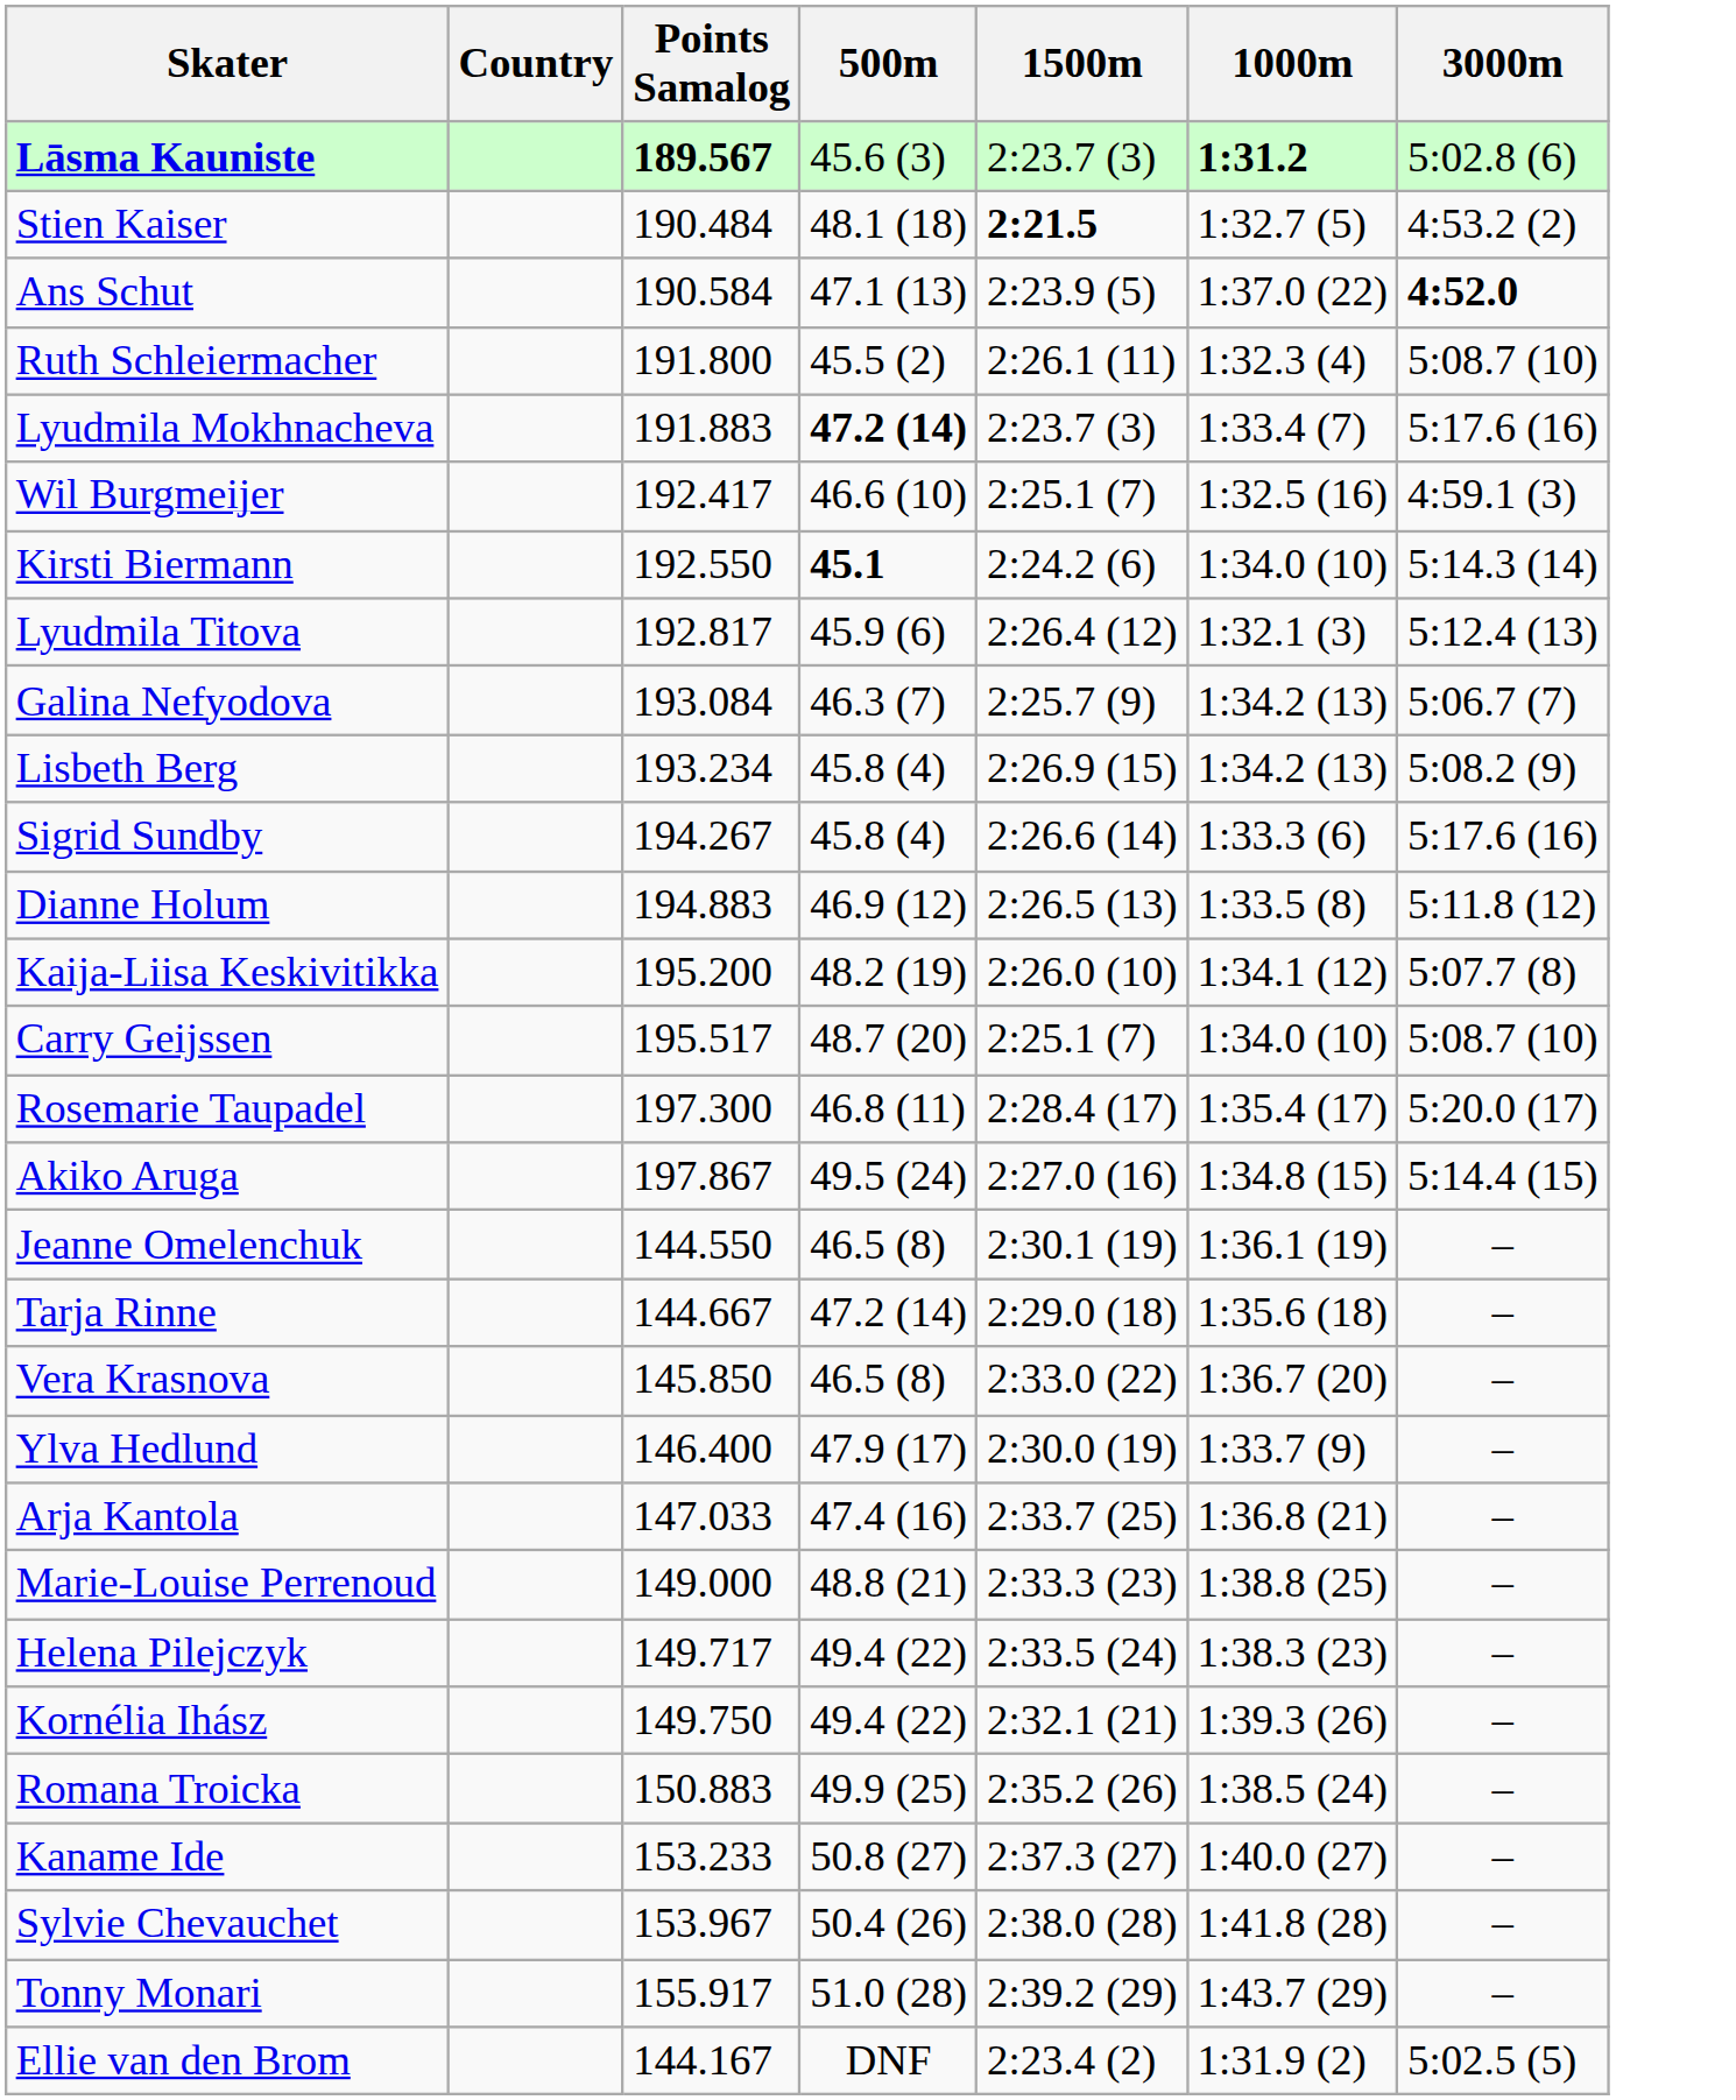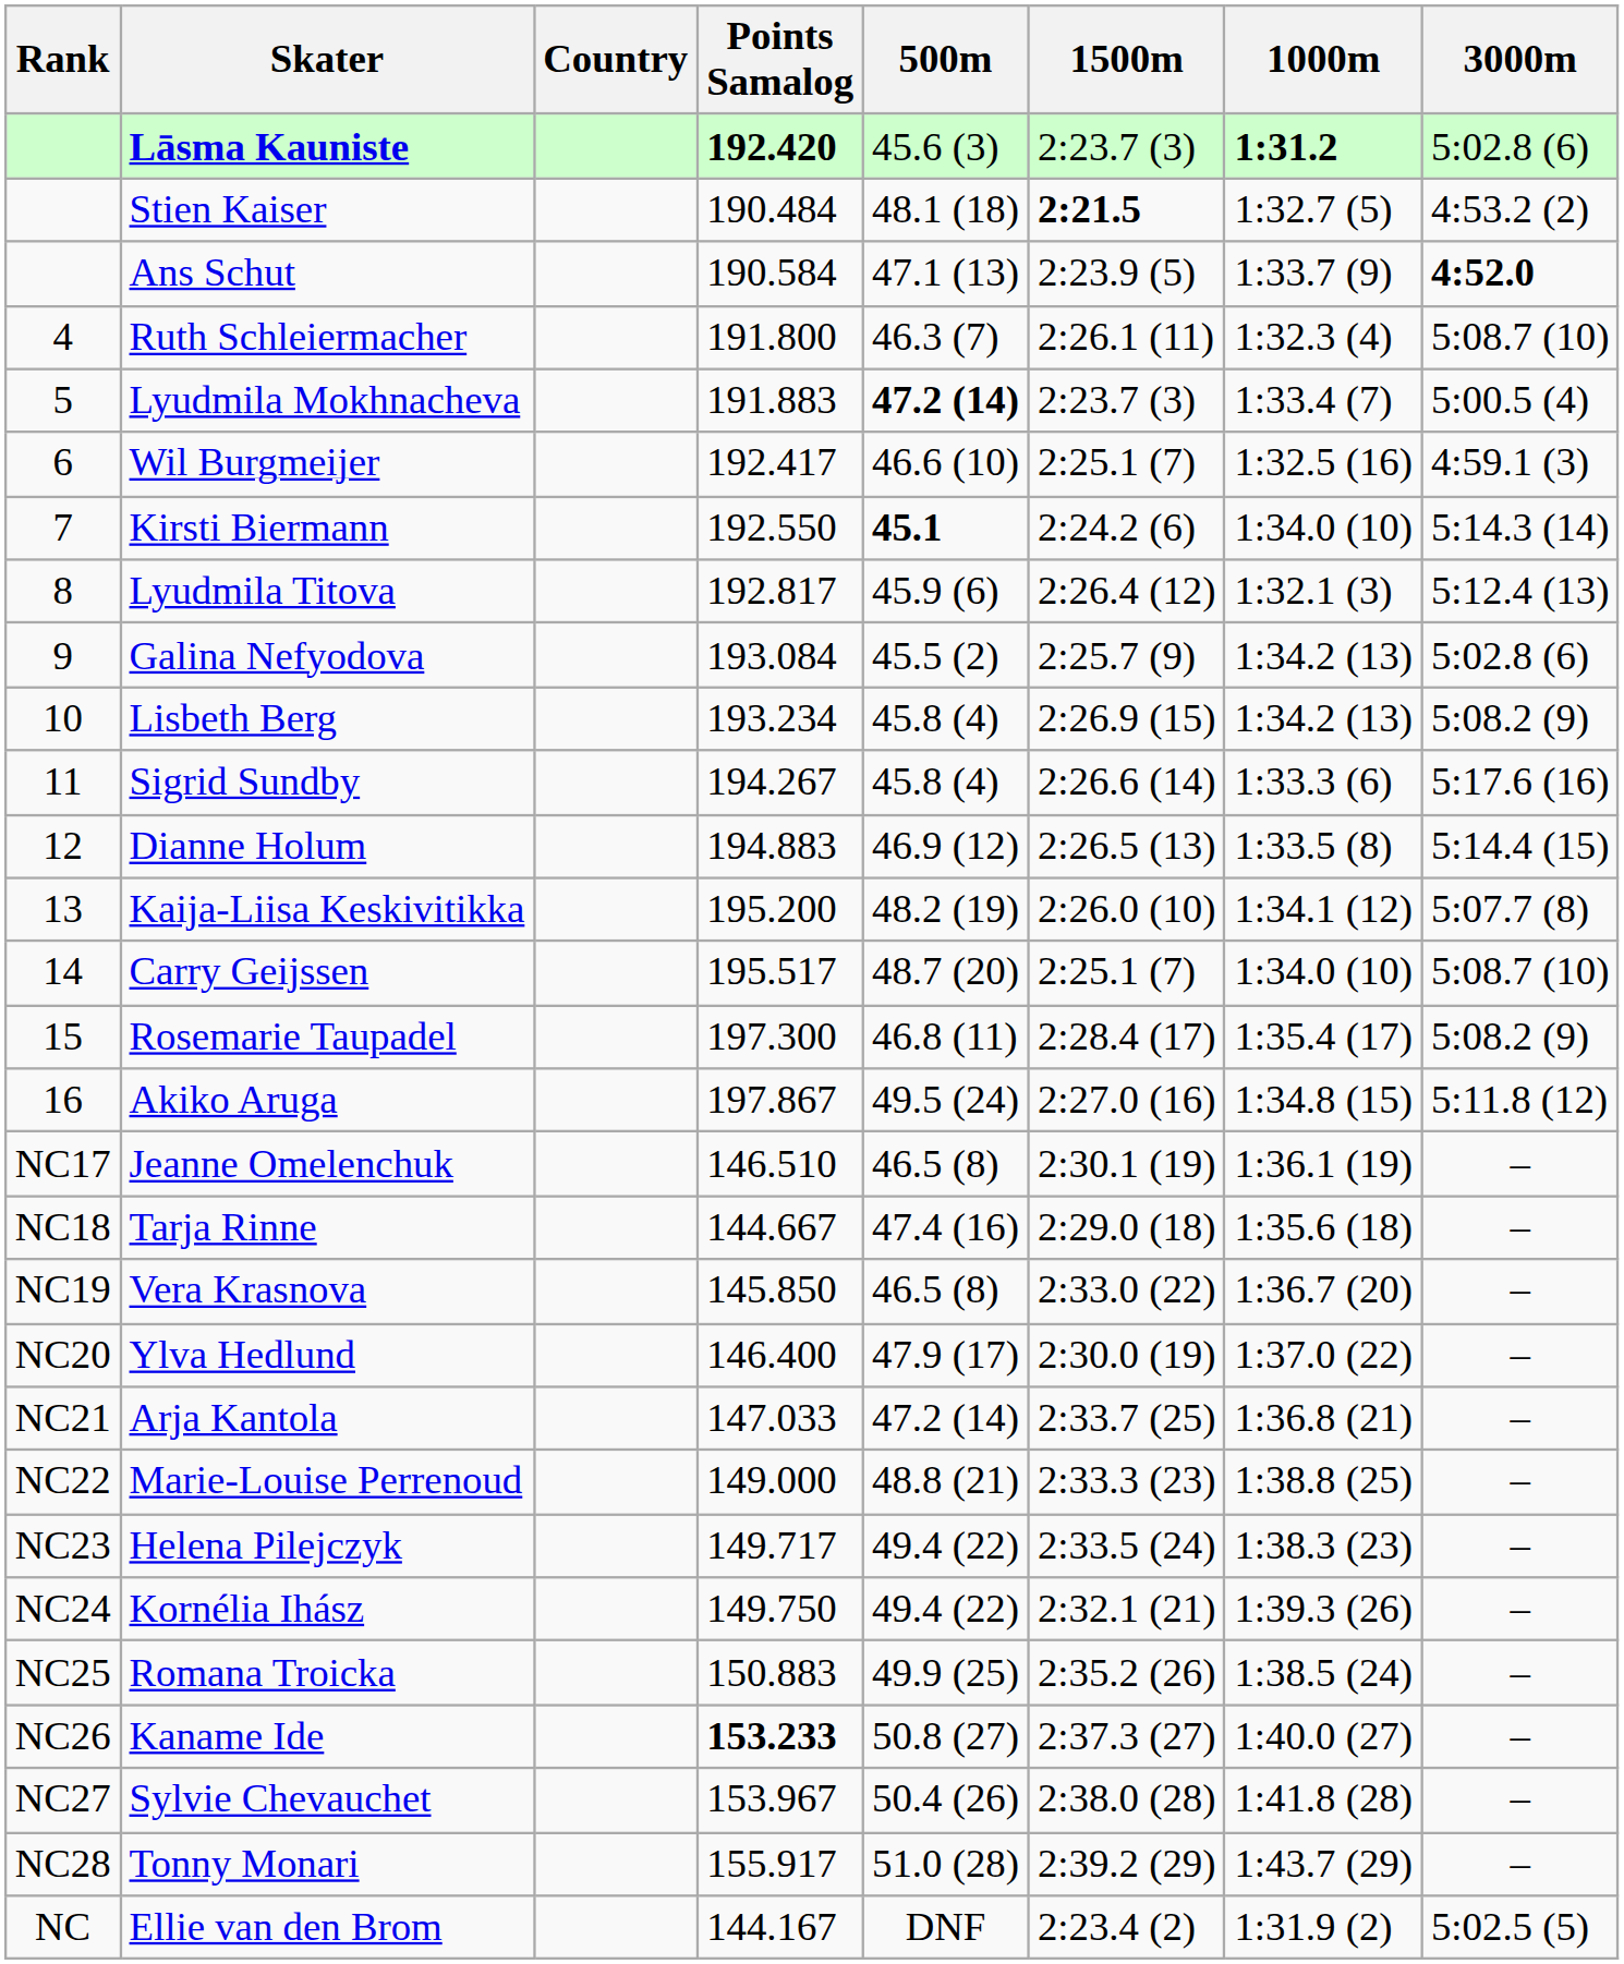 <table class="wikitable sortable" style="text-align:left">
 <tr>
+<th>Rank</th>
 <th>Skater</th>
 <th>Country</th>
 <th>Points <br> Samalog</th>
 <th>500m</th>
 <th>1500m</th>
 <th>1000m</th>
 <th>3000m</th>
 </tr>
 <tr bgcolor=ccffcc>
+<td style="text-align:center"></td>
 <td><strong><a href='#'>Lāsma Kauniste</a></strong></td>
 <td></td>
-<td><strong>189.567</strong></td>
+<td><strong>192.420</strong></td>
 <td>45.6 (3)</td>
 <td>2:23.7 (3)</td>
 <td><strong>1:31.2</strong> </td>
 <td>5:02.8 (6)</td>
 </tr>
 <tr>
+<td style="text-align:center"></td>
 <td><a href='#'>Stien Kaiser</a></td>
 <td></td>
 <td>190.484</td>
 <td>48.1 (18)</td>
 <td><strong>2:21.5</strong> </td>
 <td>1:32.7 (5)</td>
 <td>4:53.2 (2)</td>
 </tr>
 <tr>
+<td style="text-align:center"></td>
 <td><a href='#'>Ans Schut</a></td>
 <td></td>
 <td>190.584</td>
 <td>47.1 (13)</td>
 <td>2:23.9 (5)</td>
-<td>1:37.0 (22)</td>
+<td>1:33.7 (9)</td>
 <td><strong>4:52.0</strong> </td>
 </tr>
 <tr>
+<td style="text-align:center">4</td>
 <td><a href='#'>Ruth Schleiermacher</a></td>
 <td></td>
 <td>191.800</td>
-<td>45.5 (2)</td>
+<td>46.3 (7)</td>
 <td>2:26.1 (11)</td>
 <td>1:32.3 (4)</td>
 <td>5:08.7 (10)</td>
 </tr>
 <tr>
+<td style="text-align:center">5</td>
 <td><a href='#'>Lyudmila Mokhnacheva</a></td>
 <td></td>
 <td>191.883</td>
 <td><strong>47.2 (14)</strong></td>
 <td>2:23.7 (3)</td>
 <td>1:33.4 (7)</td>
-<td>5:17.6 (16)</td>
+<td>5:00.5 (4)</td>
 </tr>
 <tr>
+<td style="text-align:center">6</td>
 <td><a href='#'>Wil Burgmeijer</a></td>
 <td></td>
 <td>192.417</td>
 <td>46.6 (10)</td>
 <td>2:25.1 (7)</td>
 <td>1:32.5 (16)</td>
 <td>4:59.1 (3)</td>
 </tr>
 <tr>
+<td style="text-align:center">7</td>
 <td><a href='#'>Kirsti Biermann</a></td>
 <td></td>
 <td>192.550</td>
 <td><strong>45.1</strong> </td>
 <td>2:24.2 (6)</td>
 <td>1:34.0 (10)</td>
 <td>5:14.3 (14)</td>
 </tr>
 <tr>
+<td style="text-align:center">8</td>
 <td><a href='#'>Lyudmila Titova</a></td>
 <td></td>
 <td>192.817</td>
 <td>45.9 (6)</td>
 <td>2:26.4 (12)</td>
 <td>1:32.1 (3)</td>
 <td>5:12.4 (13)</td>
 </tr>
 <tr>
+<td style="text-align:center">9</td>
 <td><a href='#'>Galina Nefyodova</a></td>
 <td></td>
 <td>193.084</td>
-<td>46.3 (7)</td>
+<td>45.5 (2)</td>
 <td>2:25.7 (9)</td>
 <td>1:34.2 (13)</td>
-<td>5:06.7 (7)</td>
+<td>5:02.8 (6)</td>
 </tr>
 <tr>
+<td style="text-align:center">10</td>
 <td><a href='#'>Lisbeth Berg</a></td>
 <td></td>
 <td>193.234</td>
 <td>45.8 (4)</td>
 <td>2:26.9 (15)</td>
 <td>1:34.2 (13)</td>
 <td>5:08.2 (9)</td>
 </tr>
 <tr>
+<td style="text-align:center">11</td>
 <td><a href='#'>Sigrid Sundby</a></td>
 <td></td>
 <td>194.267</td>
 <td>45.8 (4)</td>
 <td>2:26.6 (14)</td>
 <td>1:33.3 (6)</td>
 <td>5:17.6 (16)</td>
 </tr>
 <tr>
+<td style="text-align:center">12</td>
 <td><a href='#'>Dianne Holum</a></td>
 <td></td>
 <td>194.883</td>
 <td>46.9 (12)</td>
 <td>2:26.5 (13)</td>
 <td>1:33.5 (8)</td>
-<td>5:11.8 (12)</td>
+<td>5:14.4 (15)</td>
 </tr>
 <tr>
+<td style="text-align:center">13</td>
 <td><a href='#'>Kaija-Liisa Keskivitikka</a></td>
 <td></td>
 <td>195.200</td>
 <td>48.2 (19)</td>
 <td>2:26.0 (10)</td>
 <td>1:34.1 (12)</td>
 <td>5:07.7 (8)</td>
 </tr>
 <tr>
+<td style="text-align:center">14</td>
 <td><a href='#'>Carry Geijssen</a></td>
 <td></td>
 <td>195.517</td>
 <td>48.7 (20)</td>
 <td>2:25.1 (7)</td>
 <td>1:34.0 (10)</td>
 <td>5:08.7 (10)</td>
 </tr>
 <tr>
+<td style="text-align:center">15</td>
 <td><a href='#'>Rosemarie Taupadel</a></td>
 <td></td>
 <td>197.300</td>
 <td>46.8 (11)</td>
 <td>2:28.4 (17)</td>
 <td>1:35.4 (17)</td>
-<td>5:20.0 (17)</td>
+<td>5:08.2 (9)</td>
 </tr>
 <tr>
+<td style="text-align:center">16</td>
 <td><a href='#'>Akiko Aruga</a></td>
 <td></td>
 <td>197.867</td>
 <td>49.5 (24)</td>
 <td>2:27.0 (16)</td>
 <td>1:34.8 (15)</td>
-<td>5:14.4 (15)</td>
+<td>5:11.8 (12)</td>
 </tr>
 <tr>
+<td style="text-align:center">NC17</td>
 <td><a href='#'>Jeanne Omelenchuk</a></td>
 <td></td>
-<td>144.550</td>
+<td>146.510</td>
 <td>46.5 (8)</td>
 <td>2:30.1 (19)</td>
 <td>1:36.1 (19)</td>
 <td style="text-align:center">–</td>
 </tr>
 <tr>
+<td style="text-align:center">NC18</td>
 <td><a href='#'>Tarja Rinne</a></td>
 <td></td>
 <td>144.667</td>
-<td>47.2 (14)</td>
+<td>47.4 (16)</td>
 <td>2:29.0 (18)</td>
 <td>1:35.6 (18)</td>
 <td style="text-align:center">–</td>
 </tr>
 <tr>
+<td style="text-align:center">NC19</td>
 <td><a href='#'>Vera Krasnova</a></td>
 <td></td>
 <td>145.850</td>
 <td>46.5 (8)</td>
 <td>2:33.0 (22)</td>
 <td>1:36.7 (20)</td>
 <td style="text-align:center">–</td>
 </tr>
 <tr>
+<td style="text-align:center">NC20</td>
 <td><a href='#'>Ylva Hedlund</a></td>
 <td></td>
 <td>146.400</td>
 <td>47.9 (17)</td>
 <td>2:30.0 (19)</td>
-<td>1:33.7 (9)</td>
+<td>1:37.0 (22)</td>
 <td style="text-align:center">–</td>
 </tr>
 <tr>
+<td style="text-align:center">NC21</td>
 <td><a href='#'>Arja Kantola</a></td>
 <td></td>
 <td>147.033</td>
-<td>47.4 (16)</td>
+<td>47.2 (14)</td>
 <td>2:33.7 (25)</td>
 <td>1:36.8 (21)</td>
 <td style="text-align:center">–</td>
 </tr>
 <tr>
+<td style="text-align:center">NC22</td>
 <td><a href='#'>Marie-Louise Perrenoud</a></td>
 <td></td>
 <td>149.000</td>
 <td>48.8 (21)</td>
 <td>2:33.3 (23)</td>
 <td>1:38.8 (25)</td>
 <td style="text-align:center">–</td>
 </tr>
 <tr>
+<td style="text-align:center">NC23</td>
 <td><a href='#'>Helena Pilejczyk</a></td>
 <td></td>
 <td>149.717</td>
 <td>49.4 (22)</td>
 <td>2:33.5 (24)</td>
 <td>1:38.3 (23)</td>
 <td style="text-align:center">–</td>
 </tr>
 <tr>
+<td style="text-align:center">NC24</td>
 <td><a href='#'>Kornélia Ihász</a></td>
 <td></td>
 <td>149.750</td>
 <td>49.4 (22)</td>
 <td>2:32.1 (21)</td>
 <td>1:39.3 (26)</td>
 <td style="text-align:center">–</td>
 </tr>
 <tr>
+<td style="text-align:center">NC25</td>
 <td><a href='#'>Romana Troicka</a></td>
 <td></td>
 <td>150.883</td>
 <td>49.9 (25)</td>
 <td>2:35.2 (26)</td>
 <td>1:38.5 (24)</td>
 <td style="text-align:center">–</td>
 </tr>
 <tr>
+<td style="text-align:center">NC26</td>
 <td><a href='#'>Kaname Ide</a></td>
 <td></td>
-<td>153.233</td>
+<td><strong>153.233</strong></td>
 <td>50.8 (27)</td>
 <td>2:37.3 (27)</td>
 <td>1:40.0 (27)</td>
 <td style="text-align:center">–</td>
 </tr>
 <tr>
+<td style="text-align:center">NC27</td>
 <td><a href='#'>Sylvie Chevauchet</a></td>
 <td></td>
 <td>153.967</td>
 <td>50.4 (26)</td>
 <td>2:38.0 (28)</td>
 <td>1:41.8 (28)</td>
 <td style="text-align:center">–</td>
 </tr>
 <tr>
+<td style="text-align:center">NC28</td>
 <td><a href='#'>Tonny Monari</a></td>
 <td></td>
 <td>155.917</td>
 <td>51.0 (28)</td>
 <td>2:39.2 (29)</td>
 <td>1:43.7 (29)</td>
 <td style="text-align:center">–</td>
 </tr>
 <tr>
+<td style="text-align:center">NC</td>
 <td><a href='#'>Ellie van den Brom</a></td>
 <td></td>
 <td>144.167</td>
 <td style="text-align:center">DNF</td>
 <td>2:23.4 (2)</td>
 <td>1:31.9 (2)</td>
 <td>5:02.5 (5)</td>
 </tr>
 </table>
